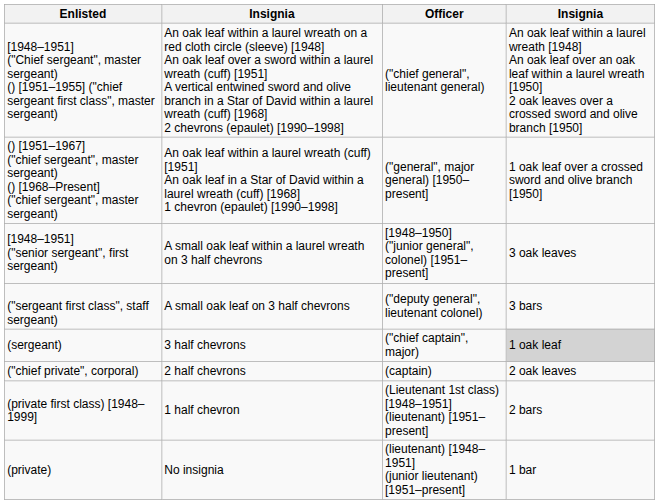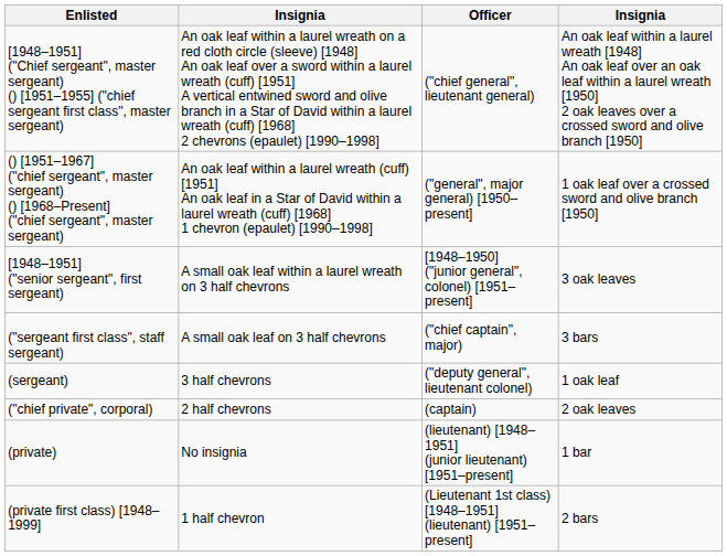 <table class="wikitable">
 <tr>
 <th>Enlisted</th>
 <th>Insignia</th>
 <th>Officer</th>
 <th>Insignia</th>
 </tr>
 <tr>
 <td> [1948–1951]<br> ("Chief sergeant", master sergeant)<br>  () [1951–1955] ("chief sergeant first class", master sergeant)</td>
 <td>An oak leaf within a laurel wreath on a red cloth circle (sleeve) [1948]<br>An oak leaf over a sword within a laurel wreath (cuff) [1951]<br>A vertical entwined sword and olive branch in a Star of David within a laurel wreath (cuff) [1968]<br>2 chevrons (epaulet) [1990–1998]</td>
 <td> ("chief general", lieutenant general)</td>
 <td>An oak leaf within a laurel wreath [1948]<br>An oak leaf over an oak leaf within a laurel wreath [1950]<br>2 oak leaves over a crossed sword and olive branch [1950]</td>
 </tr>
 <tr>
 <td> () [1951–1967]<br> ("chief sergeant", master sergeant)<br> () [1968–Present]<br>("chief sergeant", master sergeant)</td>
 <td>An oak leaf within a laurel wreath (cuff) [1951]<br>An oak leaf in a Star of David within a laurel wreath (cuff) [1968]<br>1 chevron (epaulet) [1990–1998]</td>
 <td> ("general", major general) [1950–present]</td>
 <td>1 oak leaf over a crossed sword and olive branch [1950]</td>
 </tr>
 <tr>
 <td> [1948–1951] <br> ("senior sergeant", first sergeant)</td>
 <td>A small oak leaf within a laurel wreath on 3 half chevrons</td>
 <td> [1948–1950]<br> ("junior general", colonel) [1951–present]</td>
 <td>3 oak leaves</td>
 </tr>
 <tr>
 <td><br> ("sergeant first class", staff sergeant)</td>
 <td>A small oak leaf on 3 half chevrons</td>
-<td> ("deputy general", lieutenant colonel)</td>
+<td> ("chief captain", major)</td>
 <td>3 bars</td>
 </tr>
 <tr>
 <td> (sergeant)</td>
 <td>3 half chevrons</td>
-<td> ("chief captain", major)</td>
-<td style="background: lightgrey;">1 oak leaf</td>
+<td> ("deputy general", lieutenant colonel)</td>
+<td>1 oak leaf</td>
 </tr>
 <tr>
 <td> ("chief private", corporal)</td>
 <td>2 half chevrons</td>
 <td> (captain)</td>
 <td>2 oak leaves</td>
 </tr>
 <tr>
+<td> (private)</td>
+<td>No insignia</td>
+<td> (lieutenant) [1948–1951]<br> (junior lieutenant) [1951–present]</td>
+<td>1 bar</td>
+</tr>
+<tr>
 <td> (private first class) [1948–1999]</td>
 <td>1 half chevron</td>
 <td> (Lieutenant 1st class) [1948–1951]<br> (lieutenant) [1951–present]</td>
 <td>2 bars</td>
 </tr>
-<tr>
-<td> (private)</td>
-<td>No insignia</td>
-<td> (lieutenant) [1948–1951]<br> (junior lieutenant) [1951–present]</td>
-<td>1 bar</td>
-</tr>
 </table>
